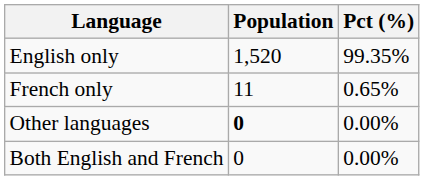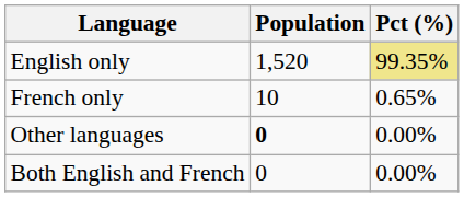 <table class="wikitable">
 <tr>
 <th>Language</th>
 <th>Population</th>
 <th>Pct (%)</th>
 </tr>
 <tr>
 <td>English only</td>
 <td>1,520</td>
-<td>99.35%</td>
+<td style="background: khaki;">99.35%</td>
 </tr>
 <tr>
 <td>French only</td>
-<td>11</td>
+<td>10</td>
 <td>0.65%</td>
 </tr>
 <tr>
 <td>Other languages</td>
 <td><strong>0</strong></td>
 <td>0.00%</td>
 </tr>
 <tr>
 <td>Both English and French</td>
 <td>0</td>
 <td>0.00%</td>
 </tr>
 </table>
